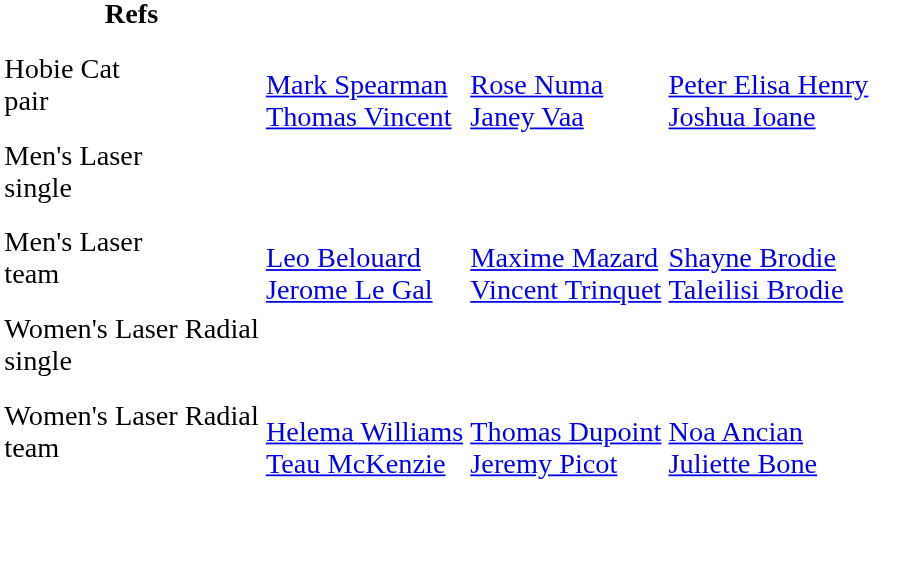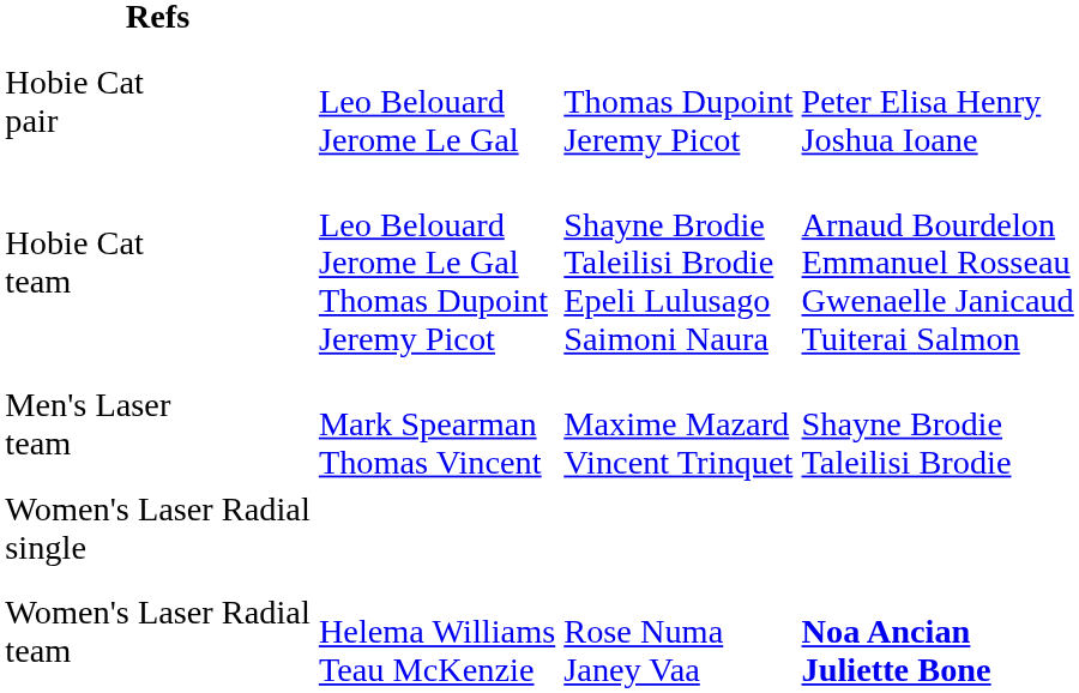 <table>
 <tr>
 <th>Refs</th>
 </tr>
 <tr>
 <td>Hobie Cat<br>pair</td>
-<td><br><a href='#'>Mark Spearman</a><br><a href='#'>Thomas Vincent</a></td>
-<td><br><a href='#'>Rose Numa</a><br><a href='#'>Janey Vaa</a></td>
+<td><br><a href='#'>Leo Belouard</a><br><a href='#'>Jerome Le Gal</a></td>
+<td><br><a href='#'>Thomas Dupoint</a><br><a href='#'>Jeremy Picot</a></td>
 <td><br><a href='#'>Peter Elisa Henry</a><br><a href='#'>Joshua Ioane</a></td>
 <td align=center></td>
 </tr>
 <tr>
-<td>Men's Laser<br>single</td>
-<td></td>
-<td></td>
-<td></td>
+<td>Hobie Cat<br>team</td>
+<td><br><a href='#'>Leo Belouard</a><br><a href='#'>Jerome Le Gal</a><br><a href='#'>Thomas Dupoint</a><br><a href='#'>Jeremy Picot</a></td>
+<td><br><a href='#'>Shayne Brodie</a><br><a href='#'>Taleilisi Brodie</a><br><a href='#'>Epeli Lulusago</a><br><a href='#'>Saimoni Naura</a></td>
+<td><br><a href='#'>Arnaud Bourdelon</a><br><a href='#'>Emmanuel Rosseau</a><br><a href='#'>Gwenaelle Janicaud</a><br><a href='#'>Tuiterai Salmon</a></td>
 <td align=center></td>
 </tr>
 <tr>
 <td>Men's Laser<br>team</td>
-<td><br><a href='#'>Leo Belouard</a><br><a href='#'>Jerome Le Gal</a></td>
+<td><br><a href='#'>Mark Spearman</a><br><a href='#'>Thomas Vincent</a></td>
 <td><br><a href='#'>Maxime Mazard</a><br><a href='#'>Vincent Trinquet</a></td>
 <td><br><a href='#'>Shayne Brodie</a><br><a href='#'>Taleilisi Brodie</a></td>
 <td align=center></td>
 </tr>
 <tr>
 <td>Women's Laser Radial<br>single</td>
 <td></td>
 <td></td>
 <td></td>
 <td align=center></td>
 </tr>
 <tr>
 <td>Women's Laser Radial<br>team</td>
 <td><br><a href='#'>Helema Williams</a><br><a href='#'>Teau McKenzie</a></td>
-<td><br><a href='#'>Thomas Dupoint</a><br><a href='#'>Jeremy Picot</a></td>
-<td><br><a href='#'>Noa Ancian</a><br><a href='#'>Juliette Bone</a></td>
+<td><br><a href='#'>Rose Numa</a><br><a href='#'>Janey Vaa</a></td>
+<td><strong><br><a href='#'>Noa Ancian</a><br><a href='#'>Juliette Bone</a></strong></td>
 <td align=center></td>
 </tr>
 </table>
